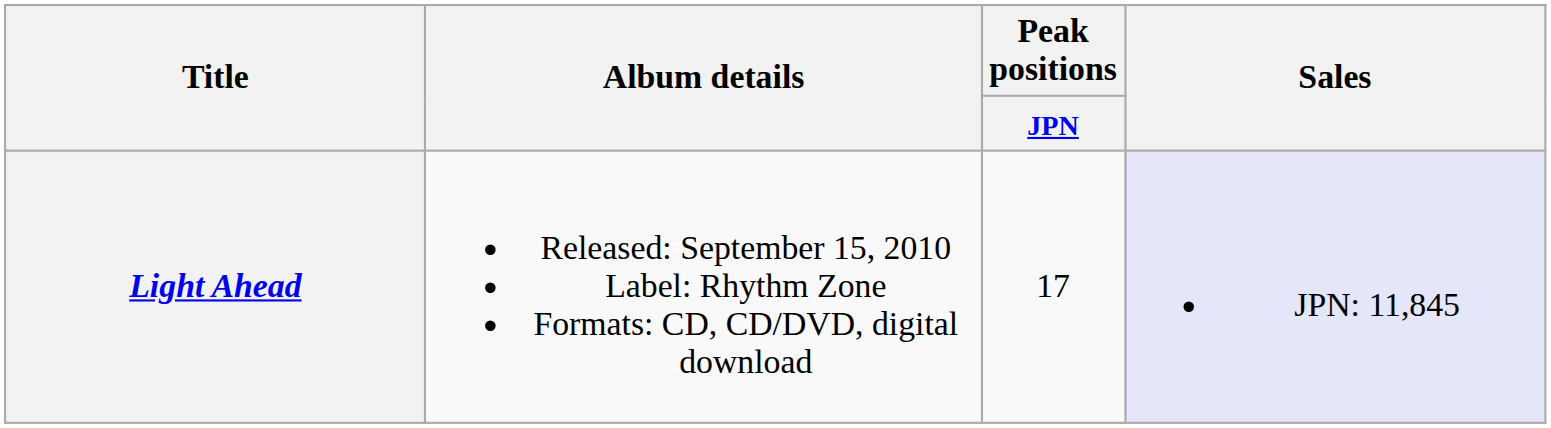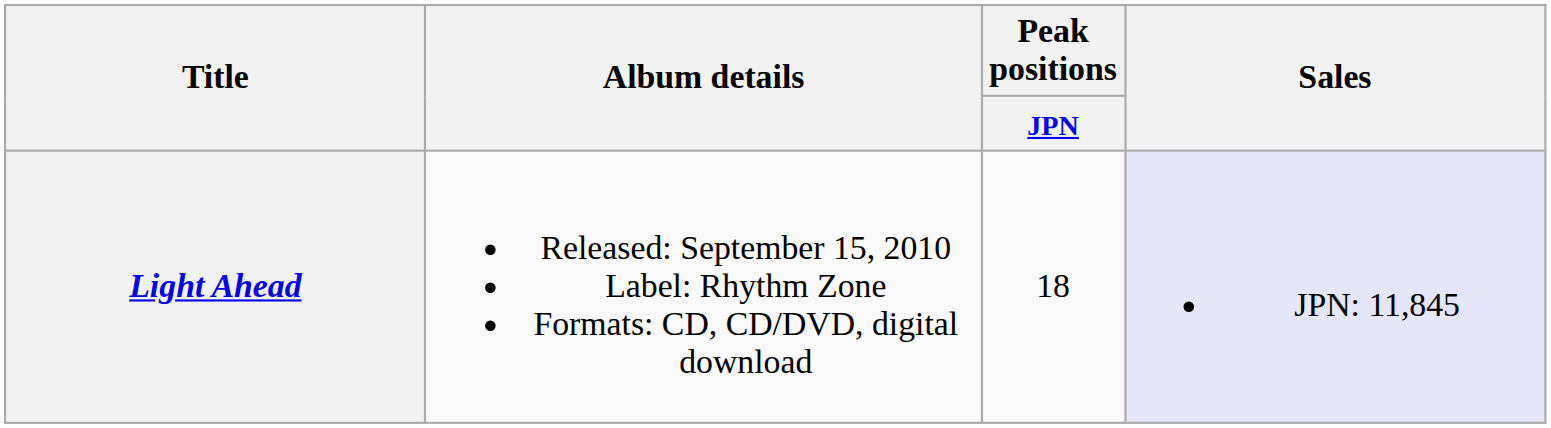 <table class="wikitable plainrowheaders" style="text-align:center;">
 <tr>
 <th style="width:12em;" rowspan="2">Title</th>
 <th style="width:16em;" rowspan="2">Album details</th>
 <th colspan="1">Peak positions</th>
 <th style="width:12em;" rowspan="2">Sales</th>
 </tr>
 <tr>
 <th style="width:2.5em;"><small><a href='#'>JPN</a></small><br></th>
 </tr>
 <tr>
 <th scope="row"><em><a href='#'>Light Ahead</a></em></th>
 <td><br><ul><li>Released: September 15, 2010 </li><li>Label: Rhythm Zone</li><li>Formats: CD, CD/DVD, digital download</li></ul></td>
-<td>17</td>
+<td>18</td>
 <td style="background: lavender;"><br><ul><li>JPN: 11,845</li></ul></td>
 </tr>
 </table>
